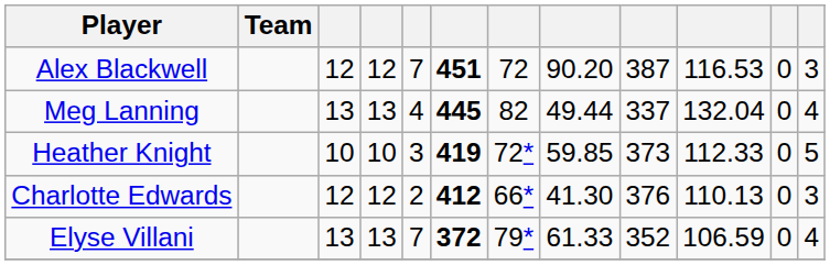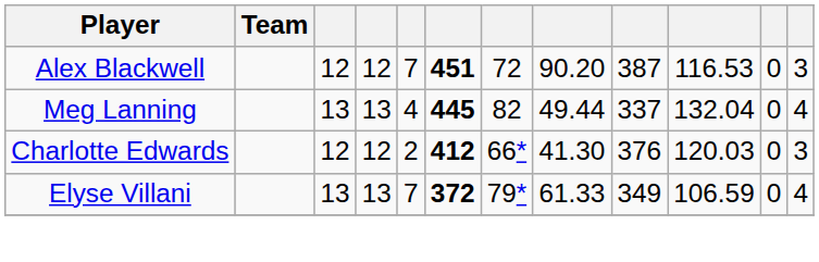 <table class="wikitable sortable" style="text-align:center">
 <tr>
 <th class="unsortable">Player</th>
 <th>Team</th>
 <th></th>
 <th></th>
 <th></th>
 <th></th>
 <th></th>
 <th></th>
 <th></th>
 <th></th>
 <th></th>
 <th></th>
 </tr>
 <tr>
 <td><a href='#'>Alex Blackwell</a></td>
 <td style="text-align:left;"></td>
 <td>12</td>
 <td>12</td>
 <td>7</td>
 <td><strong>451</strong></td>
 <td>72</td>
 <td>90.20</td>
 <td>387</td>
 <td>116.53</td>
 <td>0</td>
 <td>3</td>
 </tr>
 <tr>
 <td><a href='#'>Meg Lanning</a></td>
 <td style="text-align:left;"></td>
 <td>13</td>
 <td>13</td>
 <td>4</td>
 <td><strong>445</strong></td>
 <td>82</td>
 <td>49.44</td>
 <td>337</td>
 <td>132.04</td>
 <td>0</td>
 <td>4</td>
 </tr>
 <tr>
-<td><a href='#'>Heather Knight</a></td>
-<td style="text-align:left;"></td>
-<td>10</td>
-<td>10</td>
-<td>3</td>
-<td><strong>419</strong></td>
-<td>72<a href='#'>*</a></td>
-<td>59.85</td>
-<td>373</td>
-<td>112.33</td>
-<td>0</td>
-<td>5</td>
-</tr>
-<tr>
 <td><a href='#'>Charlotte Edwards</a></td>
 <td style="text-align:left;"></td>
 <td>12</td>
 <td>12</td>
 <td>2</td>
 <td><strong>412</strong></td>
 <td>66<a href='#'>*</a></td>
 <td>41.30</td>
 <td>376</td>
-<td>110.13</td>
+<td>120.03</td>
 <td>0</td>
 <td>3</td>
 </tr>
 <tr>
 <td><a href='#'>Elyse Villani</a></td>
 <td style="text-align:left;"></td>
 <td>13</td>
 <td>13</td>
 <td>7</td>
 <td><strong>372</strong></td>
 <td>79<a href='#'>*</a></td>
 <td>61.33</td>
-<td>352</td>
+<td>349</td>
 <td>106.59</td>
 <td>0</td>
 <td>4</td>
 </tr>
 <tr>
 </tr>
 </table>
